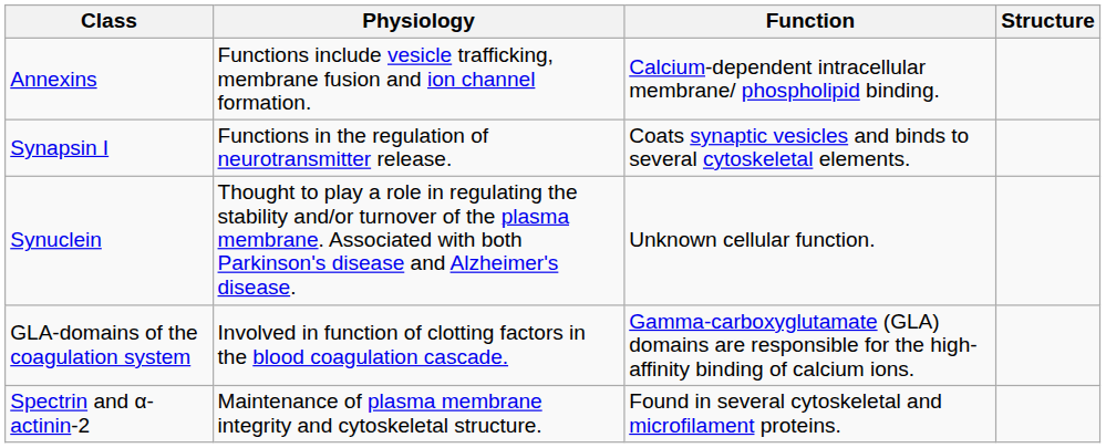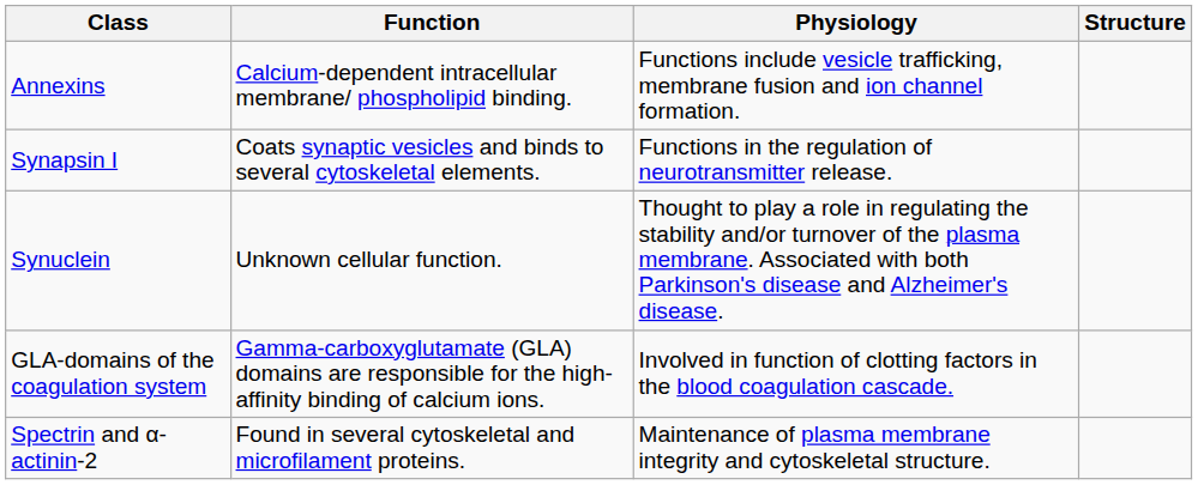 <table class="wikitable" style="margin: 1em auto 1em auto">
 <tr>
 <th width="150">Class</th>
+<th width="275">Function</th>
 <th width="305">Physiology</th>
-<th width="275">Function</th>
 <th width="50">Structure</th>
 </tr>
 <tr>
 <td><a href='#'>Annexins</a></td>
+<td><a href='#'>Calcium</a>-dependent intracellular membrane/ <a href='#'>phospholipid</a> binding.</td>
 <td>Functions include <a href='#'>vesicle</a> trafficking, membrane fusion and <a href='#'>ion channel</a> formation.</td>
-<td><a href='#'>Calcium</a>-dependent intracellular membrane/ <a href='#'>phospholipid</a> binding.</td>
 <td></td>
 </tr>
 <tr>
 <td><a href='#'>Synapsin I</a></td>
+<td>Coats <a href='#'>synaptic vesicles</a> and binds to several <a href='#'>cytoskeletal</a> elements.</td>
 <td>Functions in the regulation of <a href='#'>neurotransmitter</a> release.</td>
-<td>Coats <a href='#'>synaptic vesicles</a> and binds to several <a href='#'>cytoskeletal</a> elements.</td>
 <td></td>
 </tr>
 <tr>
 <td><a href='#'>Synuclein</a></td>
+<td>Unknown cellular function.</td>
 <td>Thought to play a role in regulating the stability and/or turnover of the <a href='#'>plasma membrane</a>. Associated with both <a href='#'>Parkinson's disease</a> and <a href='#'>Alzheimer's disease</a>.</td>
-<td>Unknown cellular function.</td>
 <td></td>
 </tr>
 <tr>
 <td>GLA-domains of the <a href='#'>coagulation system</a></td>
+<td><a href='#'>Gamma-carboxyglutamate</a> (GLA) domains are responsible for the high-affinity binding of calcium ions.</td>
 <td>Involved in function of clotting factors in the <a href='#'>blood coagulation cascade.</a></td>
-<td><a href='#'>Gamma-carboxyglutamate</a> (GLA) domains are responsible for the high-affinity binding of calcium ions.</td>
 <td></td>
 </tr>
 <tr>
 <td><a href='#'>Spectrin</a> and α-<a href='#'>actinin</a>-2</td>
+<td>Found in several cytoskeletal and <a href='#'>microfilament</a> proteins.</td>
 <td>Maintenance of <a href='#'>plasma membrane</a> integrity and cytoskeletal structure.</td>
-<td>Found in several cytoskeletal and <a href='#'>microfilament</a> proteins.</td>
 <td></td>
 </tr>
 </table>
